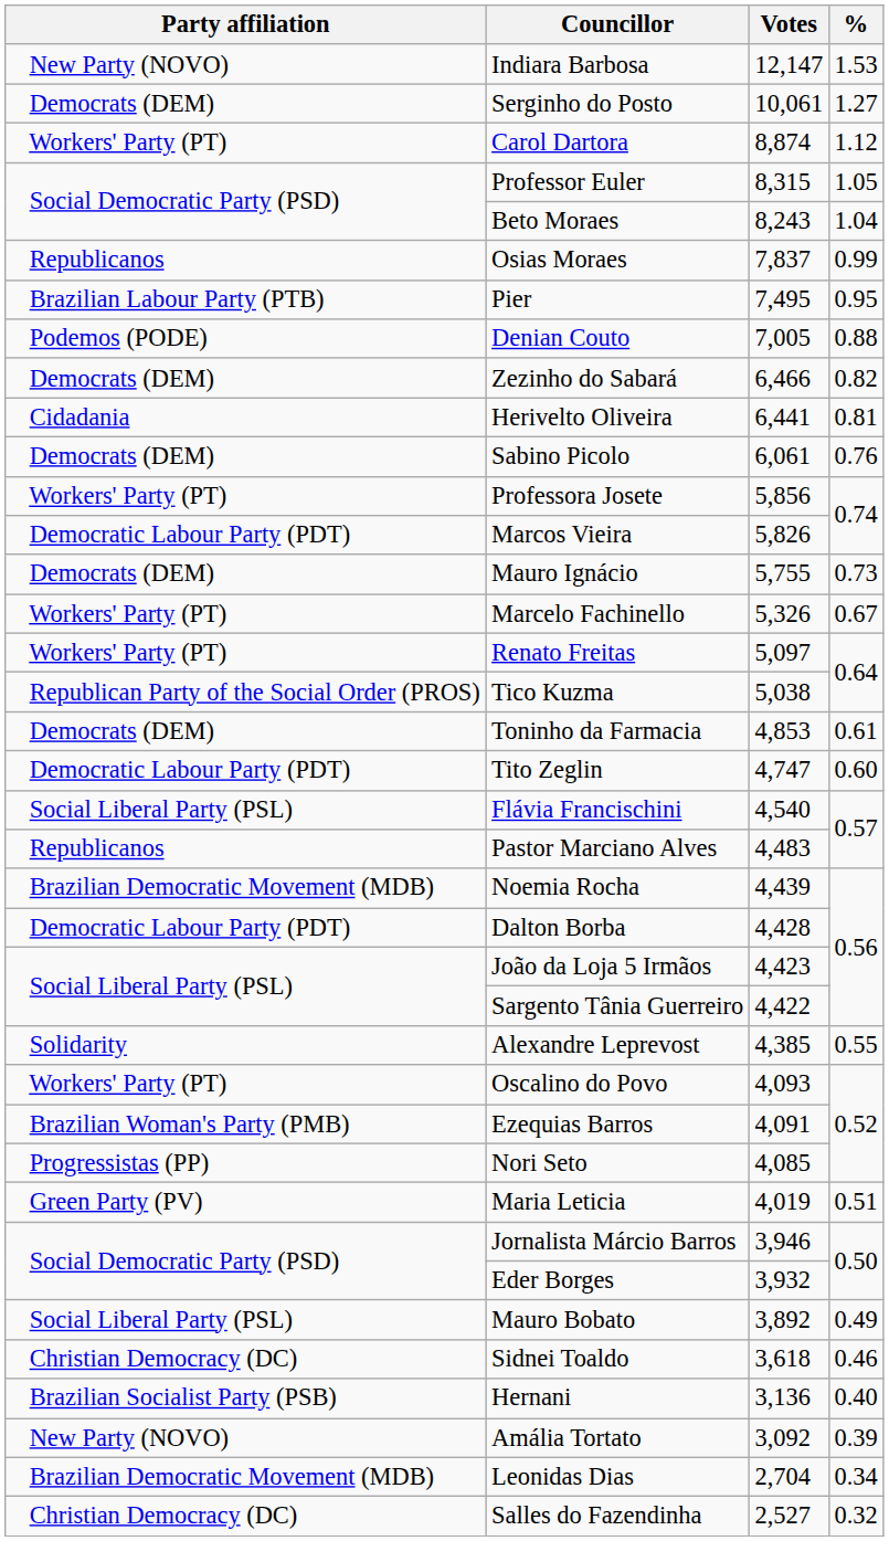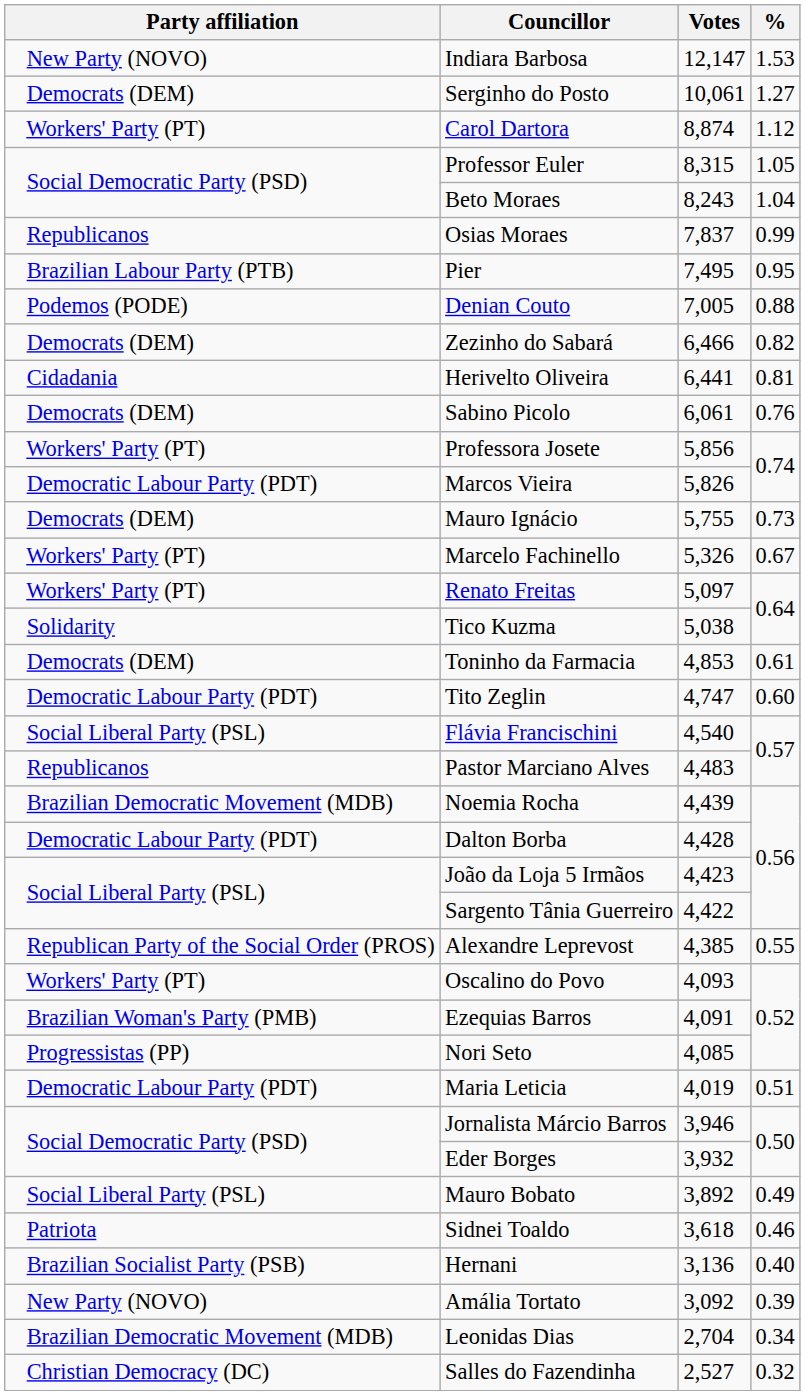 <table class="wikitable">
 <tr>
 <th>Party affiliation</th>
 <th>Councillor</th>
 <th>Votes</th>
 <th>%</th>
 </tr>
 <tr>
 <td><span> </span> <a href='#'>New Party</a> (NOVO)</td>
 <td>Indiara Barbosa</td>
 <td>12,147</td>
 <td>1.53</td>
 </tr>
 <tr>
 <td><span> </span> <a href='#'>Democrats</a> (DEM)</td>
 <td>Serginho do Posto</td>
 <td>10,061</td>
 <td>1.27</td>
 </tr>
 <tr>
 <td><span> </span> <a href='#'>Workers' Party</a> (PT)</td>
 <td><a href='#'>Carol Dartora</a></td>
 <td>8,874</td>
 <td>1.12</td>
 </tr>
 <tr>
 <td rowspan="2"><span> </span> <a href='#'>Social Democratic Party</a> (PSD)</td>
 <td>Professor Euler</td>
 <td>8,315</td>
 <td>1.05</td>
 </tr>
 <tr>
 <td>Beto Moraes</td>
 <td>8,243</td>
 <td>1.04</td>
 </tr>
 <tr>
 <td><span> </span> <a href='#'>Republicanos</a></td>
 <td>Osias Moraes</td>
 <td>7,837</td>
 <td>0.99</td>
 </tr>
 <tr>
 <td><span> </span> <a href='#'>Brazilian Labour Party</a> (PTB)</td>
 <td>Pier</td>
 <td>7,495</td>
 <td>0.95</td>
 </tr>
 <tr>
 <td><span> </span> <a href='#'>Podemos</a> (PODE)</td>
 <td><a href='#'>Denian Couto</a></td>
 <td>7,005</td>
 <td>0.88</td>
 </tr>
 <tr>
 <td><span> </span> <a href='#'>Democrats</a> (DEM)</td>
 <td>Zezinho do Sabará</td>
 <td>6,466</td>
 <td>0.82</td>
 </tr>
 <tr>
 <td><span> </span> <a href='#'>Cidadania</a></td>
 <td>Herivelto Oliveira</td>
 <td>6,441</td>
 <td>0.81</td>
 </tr>
 <tr>
 <td><span> </span> <a href='#'>Democrats</a> (DEM)</td>
 <td>Sabino Picolo</td>
 <td>6,061</td>
 <td>0.76</td>
 </tr>
 <tr>
 <td><span> </span> <a href='#'>Workers' Party</a> (PT)</td>
 <td>Professora Josete</td>
 <td>5,856</td>
 <td rowspan="2">0.74</td>
 </tr>
 <tr>
 <td><span> </span> <a href='#'>Democratic Labour Party</a> (PDT)</td>
 <td>Marcos Vieira</td>
 <td>5,826</td>
 </tr>
 <tr>
 <td><span> </span> <a href='#'>Democrats</a> (DEM)</td>
 <td>Mauro Ignácio</td>
 <td>5,755</td>
 <td>0.73</td>
 </tr>
 <tr>
 <td><span> </span> <a href='#'>Workers' Party</a> (PT)</td>
 <td>Marcelo Fachinello</td>
 <td>5,326</td>
 <td>0.67</td>
 </tr>
 <tr>
 <td><span> </span> <a href='#'>Workers' Party</a> (PT)</td>
 <td><a href='#'>Renato Freitas</a></td>
 <td>5,097</td>
 <td rowspan="2">0.64</td>
 </tr>
 <tr>
-<td><span> </span> <a href='#'>Republican Party of the Social Order</a> (PROS)</td>
+<td><span> </span> <a href='#'>Solidarity</a></td>
 <td>Tico Kuzma</td>
 <td>5,038</td>
 </tr>
 <tr>
 <td><span> </span> <a href='#'>Democrats</a> (DEM)</td>
 <td>Toninho da Farmacia</td>
 <td>4,853</td>
 <td>0.61</td>
 </tr>
 <tr>
 <td><span> </span> <a href='#'>Democratic Labour Party</a> (PDT)</td>
 <td>Tito Zeglin</td>
 <td>4,747</td>
 <td>0.60</td>
 </tr>
 <tr>
 <td><span> </span> <a href='#'>Social Liberal Party</a> (PSL)</td>
 <td><a href='#'>Flávia Francischini</a></td>
 <td>4,540</td>
 <td rowspan="2">0.57</td>
 </tr>
 <tr>
 <td><span> </span> <a href='#'>Republicanos</a></td>
 <td>Pastor Marciano Alves</td>
 <td>4,483</td>
 </tr>
 <tr>
 <td><span> </span> <a href='#'>Brazilian Democratic Movement</a> (MDB)</td>
 <td>Noemia Rocha</td>
 <td>4,439</td>
 <td rowspan="4">0.56</td>
 </tr>
 <tr>
 <td><span> </span> <a href='#'>Democratic Labour Party</a> (PDT)</td>
 <td>Dalton Borba</td>
 <td>4,428</td>
 </tr>
 <tr>
 <td rowspan="2"><span> </span> <a href='#'>Social Liberal Party</a> (PSL)</td>
 <td>João da Loja 5 Irmãos</td>
 <td>4,423</td>
 </tr>
 <tr>
 <td>Sargento Tânia Guerreiro</td>
 <td>4,422</td>
 </tr>
 <tr>
-<td><span> </span> <a href='#'>Solidarity</a></td>
+<td><span> </span> <a href='#'>Republican Party of the Social Order</a> (PROS)</td>
 <td>Alexandre Leprevost</td>
 <td>4,385</td>
 <td>0.55</td>
 </tr>
 <tr>
 <td><span> </span> <a href='#'>Workers' Party</a> (PT)</td>
 <td>Oscalino do Povo</td>
 <td>4,093</td>
 <td rowspan="3">0.52</td>
 </tr>
 <tr>
 <td><span> </span> <a href='#'>Brazilian Woman's Party</a> (PMB)</td>
 <td>Ezequias Barros</td>
 <td>4,091</td>
 </tr>
 <tr>
 <td><span> </span> <a href='#'>Progressistas</a> (PP)</td>
 <td>Nori Seto</td>
 <td>4,085</td>
 </tr>
 <tr>
-<td><span> </span> <a href='#'>Green Party</a> (PV)</td>
+<td><span> </span> <a href='#'>Democratic Labour Party</a> (PDT)</td>
 <td>Maria Leticia</td>
 <td>4,019</td>
 <td>0.51</td>
 </tr>
 <tr>
 <td rowspan="2"><span> </span> <a href='#'>Social Democratic Party</a> (PSD)</td>
 <td>Jornalista Márcio Barros</td>
 <td>3,946</td>
 <td rowspan="2">0.50</td>
 </tr>
 <tr>
 <td>Eder Borges</td>
 <td>3,932</td>
 </tr>
 <tr>
 <td><span> </span> <a href='#'>Social Liberal Party</a> (PSL)</td>
 <td>Mauro Bobato</td>
 <td>3,892</td>
 <td>0.49</td>
 </tr>
 <tr>
-<td><span> </span> <a href='#'>Christian Democracy</a> (DC)</td>
+<td><span> </span> <a href='#'>Patriota</a></td>
 <td>Sidnei Toaldo</td>
 <td>3,618</td>
 <td>0.46</td>
 </tr>
 <tr>
 <td><span> </span> <a href='#'>Brazilian Socialist Party</a> (PSB)</td>
 <td>Hernani</td>
 <td>3,136</td>
 <td>0.40</td>
 </tr>
 <tr>
 <td><span> </span> <a href='#'>New Party</a> (NOVO)</td>
 <td>Amália Tortato</td>
 <td>3,092</td>
 <td>0.39</td>
 </tr>
 <tr>
 <td><span> </span> <a href='#'>Brazilian Democratic Movement</a> (MDB)</td>
 <td>Leonidas Dias</td>
 <td>2,704</td>
 <td>0.34</td>
 </tr>
 <tr>
 <td><span> </span> <a href='#'>Christian Democracy</a> (DC)</td>
 <td>Salles do Fazendinha</td>
 <td>2,527</td>
 <td>0.32</td>
 </tr>
 </table>
